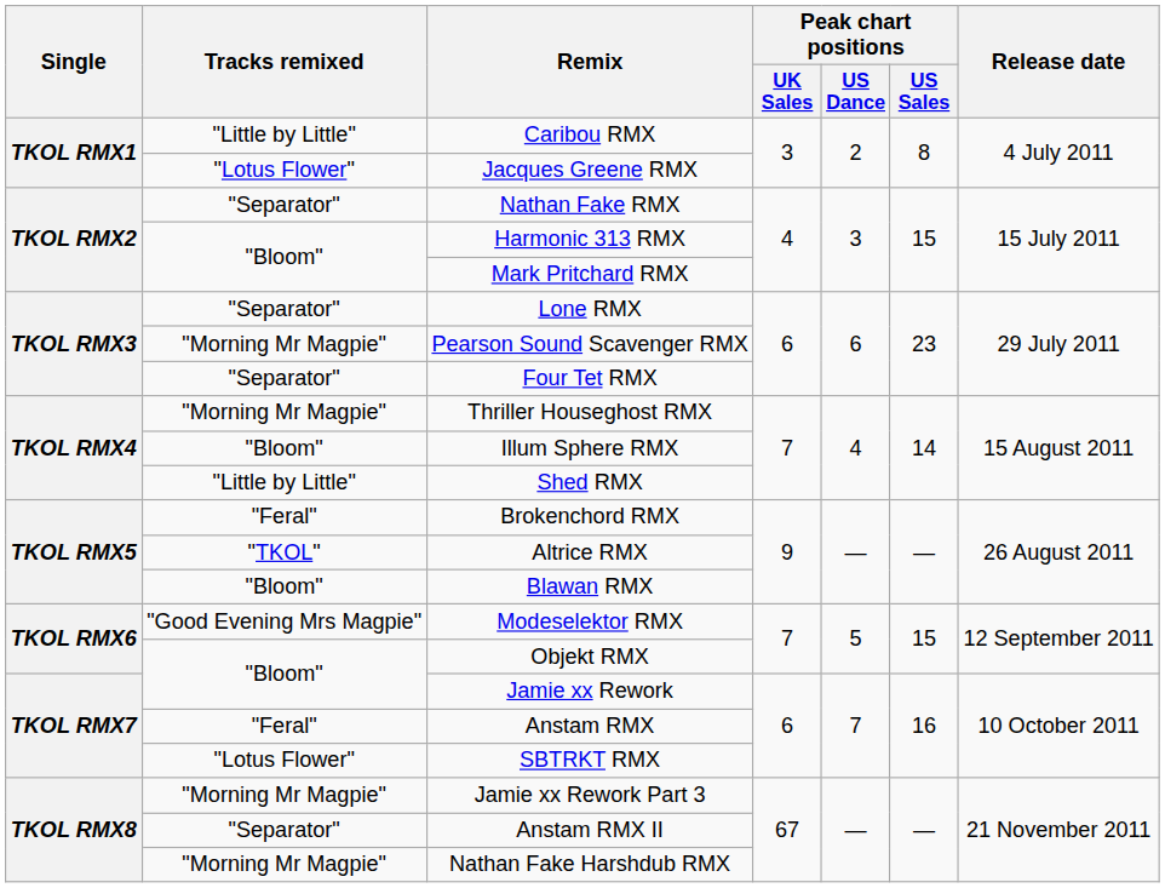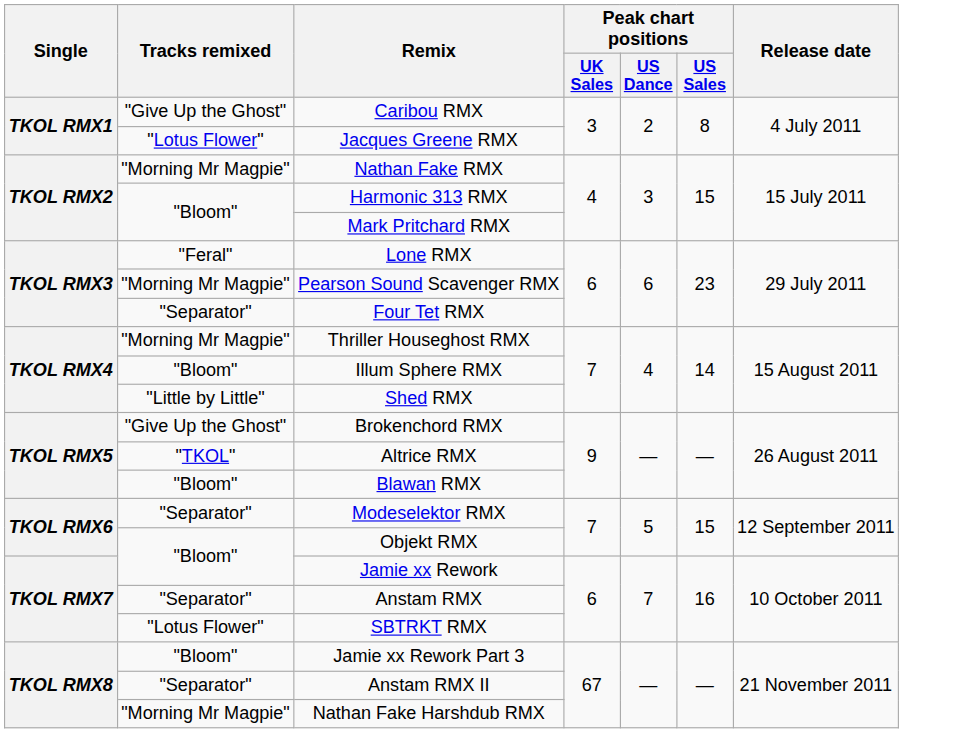 <table class="wikitable plainrowheaders" style="text-align:center;">
 <tr>
 <th scope="col" rowspan="2">Single</th>
 <th scope="col" rowspan="2">Tracks remixed</th>
 <th scope="col" rowspan="2">Remix</th>
 <th scope="col" colspan="3">Peak chart positions</th>
 <th scope="col" rowspan="2">Release date</th>
 </tr>
 <tr>
 <th scope="col" style="width:3em;font-size:90%;"><a href='#'>UK<br>Sales</a><br></th>
 <th scope="col" style="width:3em;font-size:90%;"><a href='#'>US<br>Dance</a><br></th>
 <th scope="col" style="width:3em;font-size:90%;"><a href='#'>US<br>Sales</a><br></th>
 </tr>
 <tr>
 <th scope="row" rowspan="2"><em>TKOL RMX1</em></th>
-<td>"Little by Little"</td>
+<td>"Give Up the Ghost"</td>
 <td><a href='#'>Caribou</a> RMX</td>
 <td rowspan="2">3</td>
 <td rowspan="2">2</td>
 <td rowspan="2">8</td>
 <td rowspan="2">4 July 2011</td>
 </tr>
 <tr>
 <td>"<a href='#'>Lotus Flower</a>"</td>
 <td><a href='#'>Jacques Greene</a> RMX</td>
 </tr>
 <tr>
 <th scope="row" rowspan="3"><em>TKOL RMX2</em></th>
-<td>"Separator"</td>
+<td>"Morning Mr Magpie"</td>
 <td><a href='#'>Nathan Fake</a> RMX</td>
 <td rowspan="3">4</td>
 <td rowspan="3">3</td>
 <td rowspan="3">15</td>
 <td rowspan="3">15 July 2011</td>
 </tr>
 <tr>
 <td rowspan="2">"Bloom"</td>
 <td><a href='#'>Harmonic 313</a> RMX</td>
 </tr>
 <tr>
 <td><a href='#'>Mark Pritchard</a> RMX</td>
 </tr>
 <tr>
 <th scope="row" rowspan="3"><em>TKOL RMX3</em></th>
-<td>"Separator"</td>
+<td>"Feral"</td>
 <td><a href='#'>Lone</a> RMX</td>
 <td rowspan="3">6</td>
 <td rowspan="3">6</td>
 <td rowspan="3">23</td>
 <td rowspan="3">29 July 2011</td>
 </tr>
 <tr>
 <td>"Morning Mr Magpie"</td>
 <td><a href='#'>Pearson Sound</a> Scavenger RMX</td>
 </tr>
 <tr>
 <td>"Separator"</td>
 <td><a href='#'>Four Tet</a> RMX</td>
 </tr>
 <tr>
 <th scope="row" rowspan="3"><em>TKOL RMX4</em></th>
 <td>"Morning Mr Magpie"</td>
 <td>Thriller Houseghost RMX</td>
 <td rowspan="3">7</td>
 <td rowspan="3">4</td>
 <td rowspan="3">14</td>
 <td rowspan="3">15 August 2011</td>
 </tr>
 <tr>
 <td>"Bloom"</td>
 <td>Illum Sphere RMX</td>
 </tr>
 <tr>
 <td>"Little by Little"</td>
 <td><a href='#'>Shed</a> RMX</td>
 </tr>
 <tr>
 <th scope="row" rowspan="3"><em>TKOL RMX5</em></th>
-<td>"Feral"</td>
+<td>"Give Up the Ghost"</td>
 <td>Brokenchord RMX</td>
 <td rowspan="3">9</td>
 <td rowspan="3">—</td>
 <td rowspan="3">—</td>
 <td rowspan="3">26 August 2011</td>
 </tr>
 <tr>
 <td>"<a href='#'>TKOL</a>"</td>
 <td>Altrice RMX</td>
 </tr>
 <tr>
 <td>"Bloom"</td>
 <td><a href='#'>Blawan</a> RMX</td>
 </tr>
 <tr>
 <th scope="row" rowspan="2"><em>TKOL RMX6</em></th>
-<td>"Good Evening Mrs Magpie"</td>
+<td>"Separator"</td>
 <td><a href='#'>Modeselektor</a> RMX</td>
 <td rowspan="2">7</td>
 <td rowspan="2">5</td>
 <td rowspan="2">15</td>
 <td rowspan="2">12 September 2011</td>
 </tr>
 <tr>
 <td rowspan="2">"Bloom"</td>
 <td>Objekt RMX</td>
 </tr>
 <tr>
 <th scope="row" rowspan="3"><em>TKOL RMX7</em></th>
 <td><a href='#'>Jamie xx</a> Rework</td>
 <td rowspan="3">6</td>
 <td rowspan="3">7</td>
 <td rowspan="3">16</td>
 <td rowspan="3">10 October 2011</td>
 </tr>
 <tr>
-<td>"Feral"</td>
+<td>"Separator"</td>
 <td>Anstam RMX</td>
 </tr>
 <tr>
 <td>"Lotus Flower"</td>
 <td><a href='#'>SBTRKT</a> RMX</td>
 </tr>
 <tr>
 <th scope="row" rowspan="3"><em>TKOL RMX8</em></th>
-<td>"Morning Mr Magpie"</td>
+<td>"Bloom"</td>
 <td>Jamie xx Rework Part 3</td>
 <td rowspan="3">67</td>
 <td rowspan="3">—</td>
 <td rowspan="3">—</td>
 <td rowspan="3">21 November 2011</td>
 </tr>
 <tr>
 <td>"Separator"</td>
 <td>Anstam RMX II</td>
 </tr>
 <tr>
 <td>"Morning Mr Magpie"</td>
 <td>Nathan Fake Harshdub RMX</td>
 </tr>
 </table>
